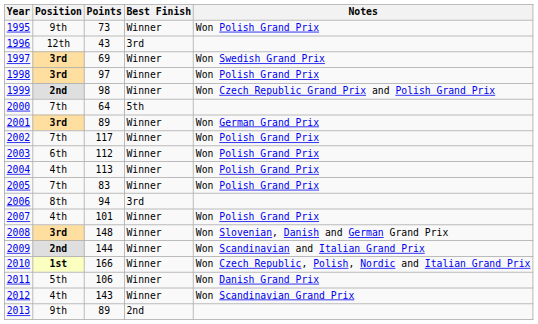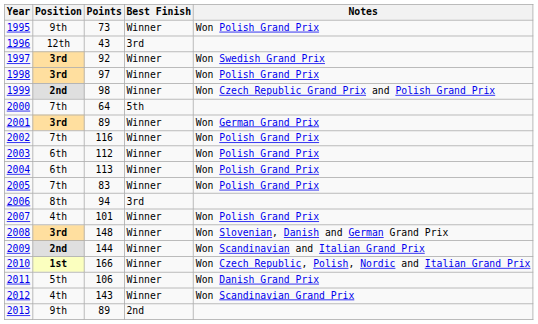 <table class="wikitable"   style="font-size: 95%;">
 <tr>
 <th>Year</th>
 <th>Position</th>
 <th>Points</th>
 <th>Best Finish</th>
 <th>Notes</th>
 </tr>
 <tr>
 <td><a href='#'>1995</a></td>
 <td align="center">9th</td>
 <td align="center">73</td>
 <td>Winner</td>
 <td>Won <a href='#'>Polish Grand Prix</a></td>
 </tr>
 <tr>
 <td><a href='#'>1996</a></td>
 <td align="center">12th</td>
 <td align="center">43</td>
 <td>3rd</td>
 <td></td>
 </tr>
 <tr>
 <td><a href='#'>1997</a></td>
 <td align="center" style="background:#FFDF9F;"><strong>3rd</strong></td>
-<td align="center">69</td>
+<td align="center">92</td>
 <td>Winner</td>
 <td>Won <a href='#'>Swedish Grand Prix</a></td>
 </tr>
 <tr>
 <td><a href='#'>1998</a></td>
 <td align="center" style="background:#FFDF9F;"><strong>3rd</strong></td>
 <td align="center">97</td>
 <td>Winner</td>
 <td>Won <a href='#'>Polish Grand Prix</a></td>
 </tr>
 <tr>
 <td><a href='#'>1999</a></td>
 <td align="center" style="background:#dfdfdf;"><strong>2nd</strong></td>
 <td align="center">98</td>
 <td>Winner</td>
 <td>Won <a href='#'>Czech Republic Grand Prix</a> and <a href='#'>Polish Grand Prix</a></td>
 </tr>
 <tr>
 <td><a href='#'>2000</a></td>
 <td align="center">7th</td>
 <td align="center">64</td>
 <td>5th</td>
 <td></td>
 </tr>
 <tr>
 <td><a href='#'>2001</a></td>
 <td align="center" style="background:#FFDF9F;"><strong>3rd</strong></td>
 <td align="center">89</td>
 <td>Winner</td>
 <td>Won <a href='#'>German Grand Prix</a></td>
 </tr>
 <tr>
 <td><a href='#'>2002</a></td>
 <td align="center">7th</td>
-<td align="center">117</td>
+<td align="center">116</td>
 <td>Winner</td>
 <td>Won <a href='#'>Polish Grand Prix</a></td>
 </tr>
 <tr>
 <td><a href='#'>2003</a></td>
 <td align="center">6th</td>
 <td align="center">112</td>
 <td>Winner</td>
 <td>Won <a href='#'>Polish Grand Prix</a></td>
 </tr>
 <tr>
 <td><a href='#'>2004</a></td>
-<td align="center">4th</td>
+<td align="center">6th</td>
 <td align="center">113</td>
 <td>Winner</td>
 <td>Won <a href='#'>Polish Grand Prix</a></td>
 </tr>
 <tr>
 <td><a href='#'>2005</a></td>
 <td align="center">7th</td>
 <td align="center">83</td>
 <td>Winner</td>
 <td>Won <a href='#'>Polish Grand Prix</a></td>
 </tr>
 <tr>
 <td><a href='#'>2006</a></td>
 <td align="center">8th</td>
 <td align="center">94</td>
 <td>3rd</td>
 <td></td>
 </tr>
 <tr>
 <td><a href='#'>2007</a></td>
 <td align="center">4th</td>
 <td align="center">101</td>
 <td>Winner</td>
 <td>Won <a href='#'>Polish Grand Prix</a></td>
 </tr>
 <tr>
 <td><a href='#'>2008</a></td>
 <td align="center" style="background:#FFDF9F;"><strong>3rd</strong></td>
 <td align="center">148</td>
 <td>Winner</td>
 <td>Won <a href='#'>Slovenian</a>, <a href='#'>Danish</a> and <a href='#'>German</a> Grand Prix</td>
 </tr>
 <tr>
 <td><a href='#'>2009</a></td>
 <td align="center" style="background:#dfdfdf;"><strong>2nd</strong></td>
 <td align="center">144</td>
 <td>Winner</td>
 <td>Won <a href='#'>Scandinavian</a> and <a href='#'>Italian Grand Prix</a></td>
 </tr>
 <tr>
 <td><a href='#'>2010</a></td>
 <td align="center" style="background:#FBFFBF;"><strong>1st</strong></td>
 <td align="center">166</td>
 <td>Winner</td>
 <td>Won <a href='#'>Czech Republic</a>, <a href='#'>Polish</a>, <a href='#'>Nordic</a> and <a href='#'>Italian Grand Prix</a></td>
 </tr>
 <tr>
 <td><a href='#'>2011</a></td>
 <td align="center">5th</td>
 <td align="center">106</td>
 <td>Winner</td>
 <td>Won <a href='#'>Danish Grand Prix</a></td>
 </tr>
 <tr>
 <td><a href='#'>2012</a></td>
 <td align="center">4th</td>
 <td align="center">143</td>
 <td>Winner</td>
 <td>Won <a href='#'>Scandinavian Grand Prix</a></td>
 </tr>
 <tr>
 <td><a href='#'>2013</a></td>
 <td align="center">9th</td>
 <td align="center">89</td>
 <td>2nd</td>
 <td></td>
 </tr>
 </table>
